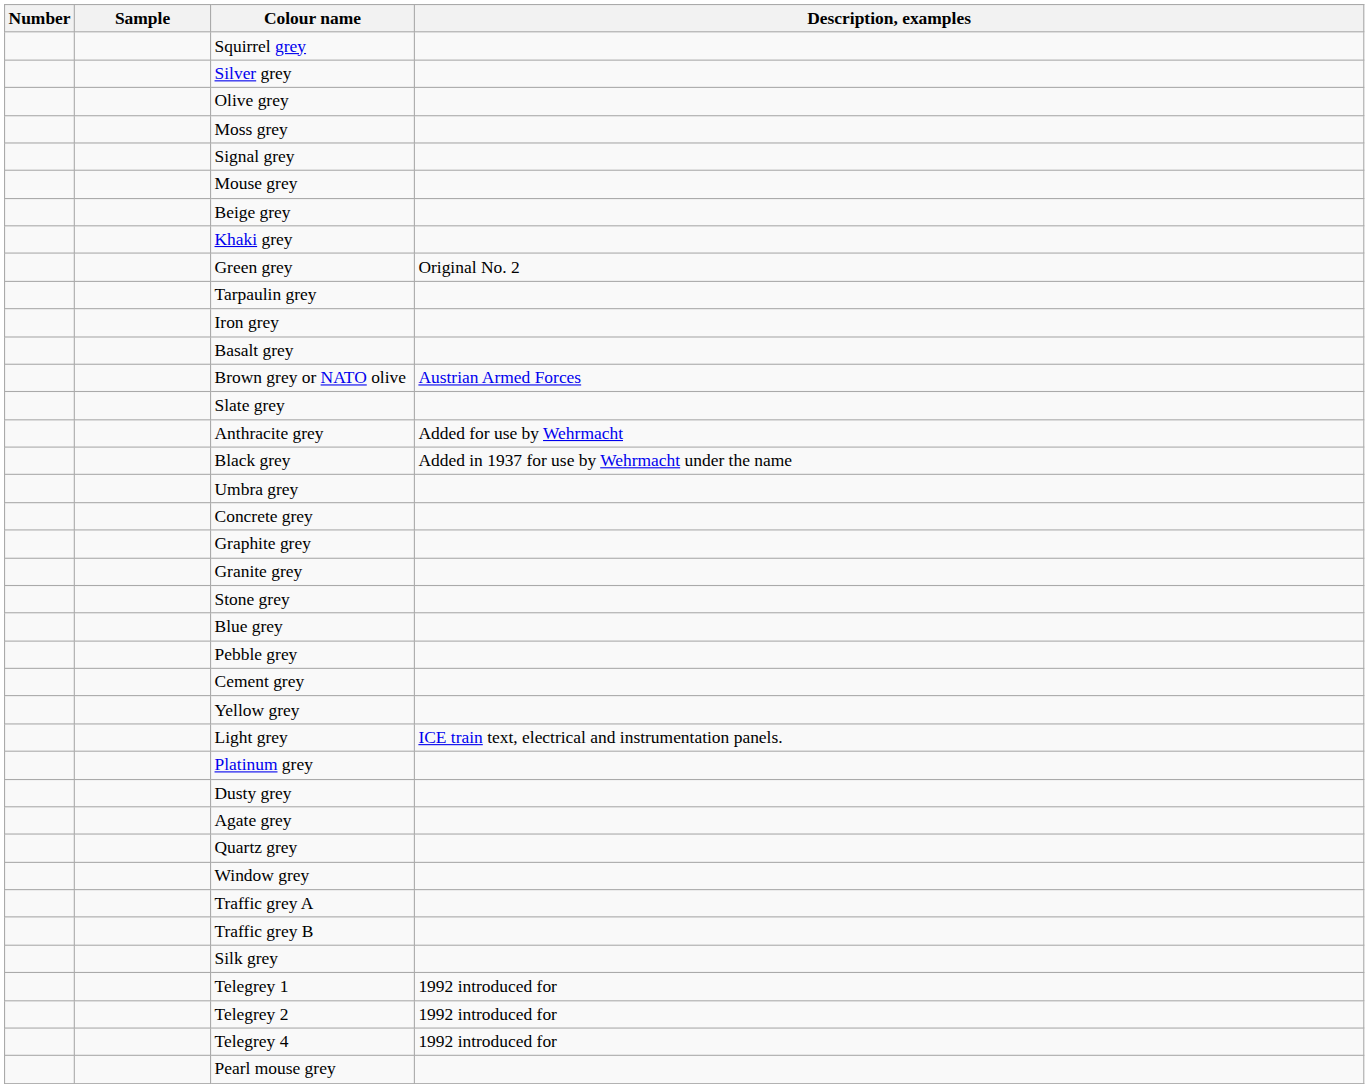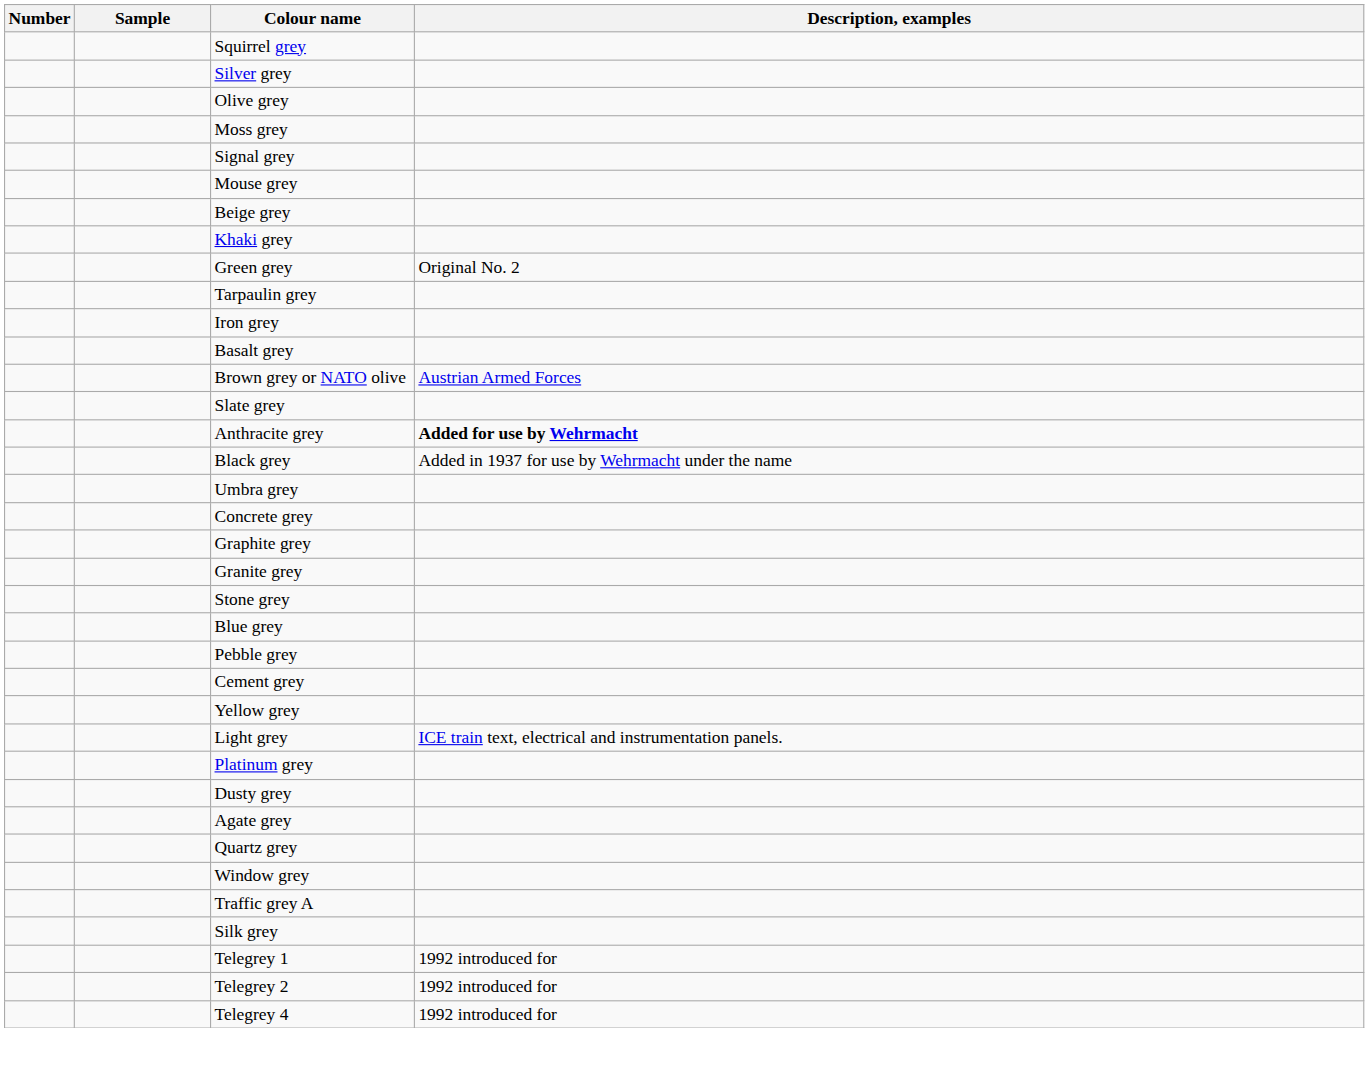 <table class="wikitable sortable">
 <tr>
 <th style="text-align:center; width:5%;">Number</th>
 <th style="width:10%;">Sample</th>
 <th style="width:15%;">Colour name</th>
 <th>Description, examples</th>
 </tr>
 <tr>
 <td></td>
 <td></td>
 <td>Squirrel <a href='#'>grey</a></td>
 <td></td>
 </tr>
 <tr>
 <td></td>
 <td></td>
 <td><a href='#'>Silver</a> grey</td>
 <td></td>
 </tr>
 <tr>
 <td></td>
 <td></td>
 <td>Olive grey</td>
 <td></td>
 </tr>
 <tr>
 <td></td>
 <td></td>
 <td>Moss grey</td>
 <td></td>
 </tr>
 <tr>
 <td></td>
 <td></td>
 <td>Signal grey</td>
 <td></td>
 </tr>
 <tr>
 <td></td>
 <td></td>
 <td>Mouse grey</td>
 <td></td>
 </tr>
 <tr>
 <td></td>
 <td></td>
 <td>Beige grey</td>
 <td></td>
 </tr>
 <tr>
 <td></td>
 <td></td>
 <td><a href='#'>Khaki</a> grey</td>
 <td></td>
 </tr>
 <tr>
 <td></td>
 <td></td>
 <td>Green grey</td>
 <td>Original  No. 2</td>
 </tr>
 <tr>
 <td></td>
 <td></td>
 <td>Tarpaulin grey</td>
 <td></td>
 </tr>
 <tr>
 <td></td>
 <td></td>
 <td>Iron grey</td>
 <td></td>
 </tr>
 <tr>
 <td></td>
 <td></td>
 <td>Basalt grey</td>
 <td></td>
 </tr>
 <tr>
 <td></td>
 <td></td>
 <td>Brown grey or <a href='#'>NATO</a> olive</td>
 <td><a href='#'>Austrian Armed Forces</a></td>
 </tr>
 <tr>
 <td></td>
 <td></td>
 <td>Slate grey</td>
 <td></td>
 </tr>
 <tr>
 <td></td>
 <td></td>
 <td>Anthracite grey</td>
-<td>Added for use by <a href='#'>Wehrmacht</a></td>
+<td><strong>Added for use by <a href='#'>Wehrmacht</a></strong></td>
 </tr>
 <tr>
 <td></td>
 <td></td>
 <td>Black grey</td>
 <td>Added in 1937 for use by <a href='#'>Wehrmacht</a> under the name <em></em></td>
 </tr>
 <tr>
 <td></td>
 <td></td>
 <td>Umbra grey</td>
 <td></td>
 </tr>
 <tr>
 <td></td>
 <td></td>
 <td>Concrete grey</td>
 <td></td>
 </tr>
 <tr>
 <td></td>
 <td></td>
 <td>Graphite grey</td>
 <td></td>
 </tr>
 <tr>
 <td></td>
 <td></td>
 <td>Granite grey</td>
 <td></td>
 </tr>
 <tr>
 <td></td>
 <td></td>
 <td>Stone grey</td>
 <td></td>
 </tr>
 <tr>
 <td></td>
 <td></td>
 <td>Blue grey</td>
 <td></td>
 </tr>
 <tr>
 <td></td>
 <td></td>
 <td>Pebble grey</td>
 <td></td>
 </tr>
 <tr>
 <td></td>
 <td></td>
 <td>Cement grey</td>
 <td></td>
 </tr>
 <tr>
 <td></td>
 <td></td>
 <td>Yellow grey</td>
 <td></td>
 </tr>
 <tr>
 <td></td>
 <td></td>
 <td>Light grey</td>
 <td><a href='#'>ICE train</a> text, electrical and instrumentation panels.</td>
 </tr>
 <tr>
 <td></td>
 <td></td>
 <td><a href='#'>Platinum</a> grey</td>
 <td></td>
 </tr>
 <tr>
 <td></td>
 <td></td>
 <td>Dusty grey</td>
 <td></td>
 </tr>
 <tr>
 <td></td>
 <td></td>
 <td>Agate grey</td>
 <td></td>
 </tr>
 <tr>
 <td></td>
 <td></td>
 <td>Quartz grey</td>
 <td></td>
 </tr>
 <tr>
 <td></td>
 <td></td>
 <td>Window grey</td>
 <td></td>
 </tr>
 <tr>
 <td></td>
 <td></td>
 <td>Traffic grey A</td>
 <td></td>
 </tr>
 <tr>
 <td></td>
 <td></td>
-<td>Traffic grey B</td>
-<td></td>
-</tr>
-<tr>
-<td></td>
-<td></td>
 <td>Silk grey</td>
 <td></td>
 </tr>
 <tr>
 <td></td>
 <td></td>
 <td>Telegrey 1</td>
 <td>1992 introduced for </td>
 </tr>
 <tr>
 <td></td>
 <td></td>
 <td>Telegrey 2</td>
 <td>1992 introduced for </td>
 </tr>
 <tr>
 <td></td>
 <td></td>
 <td>Telegrey 4</td>
 <td>1992 introduced for </td>
 </tr>
-<tr>
-<td></td>
-<td></td>
-<td>Pearl mouse grey</td>
-<td></td>
-</tr>
 </table>
